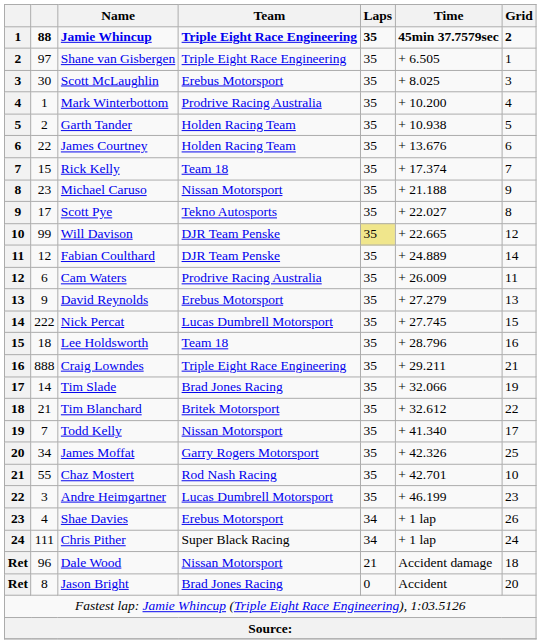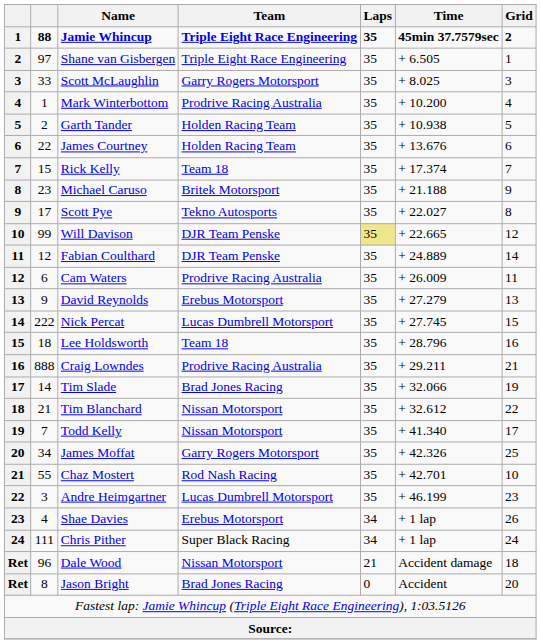 <table class="wikitable" style="font-size: 87%">
 <tr>
 <th></th>
 <th></th>
 <th>Name</th>
 <th>Team</th>
 <th>Laps</th>
 <th>Time</th>
 <th>Grid</th>
 </tr>
 <tr>
 <th>1</th>
 <td align="center"><strong>88</strong></td>
 <td> <strong><a href='#'>Jamie Whincup</a></strong></td>
 <td><strong><a href='#'>Triple Eight Race Engineering</a></strong></td>
 <td><strong>35</strong></td>
 <td><strong>45min 37.7579sec</strong></td>
 <td><strong>2</strong></td>
 </tr>
 <tr>
 <th>2</th>
 <td align="center">97</td>
 <td> <a href='#'>Shane van Gisbergen</a></td>
 <td><a href='#'>Triple Eight Race Engineering</a></td>
 <td>35</td>
 <td>+ 6.505</td>
 <td>1</td>
 </tr>
 <tr>
 <th>3</th>
-<td align="center">30</td>
+<td align="center">33</td>
 <td> <a href='#'>Scott McLaughlin</a></td>
-<td><a href='#'>Erebus Motorsport</a></td>
+<td><a href='#'>Garry Rogers Motorsport</a></td>
 <td>35</td>
 <td>+ 8.025</td>
 <td>3</td>
 </tr>
 <tr>
 <th>4</th>
 <td align="center">1</td>
 <td> <a href='#'>Mark Winterbottom</a></td>
 <td><a href='#'>Prodrive Racing Australia</a></td>
 <td>35</td>
 <td>+ 10.200</td>
 <td>4</td>
 </tr>
 <tr>
 <th>5</th>
 <td align="center">2</td>
 <td> <a href='#'>Garth Tander</a></td>
 <td><a href='#'>Holden Racing Team</a></td>
 <td>35</td>
 <td>+ 10.938</td>
 <td>5</td>
 </tr>
 <tr>
 <th>6</th>
 <td align="center">22</td>
 <td> <a href='#'>James Courtney</a></td>
 <td><a href='#'>Holden Racing Team</a></td>
 <td>35</td>
 <td>+ 13.676</td>
 <td>6</td>
 </tr>
 <tr>
 <th>7</th>
 <td align="center">15</td>
 <td> <a href='#'>Rick Kelly</a></td>
 <td><a href='#'>Team 18</a></td>
 <td>35</td>
 <td>+ 17.374</td>
 <td>7</td>
 </tr>
 <tr>
 <th>8</th>
 <td align="center">23</td>
 <td> <a href='#'>Michael Caruso</a></td>
-<td><a href='#'>Nissan Motorsport</a></td>
+<td><a href='#'>Britek Motorsport</a></td>
 <td>35</td>
 <td>+ 21.188</td>
 <td>9</td>
 </tr>
 <tr>
 <th>9</th>
 <td align="center">17</td>
 <td> <a href='#'>Scott Pye</a></td>
 <td><a href='#'>Tekno Autosports</a></td>
 <td>35</td>
 <td>+ 22.027</td>
 <td>8</td>
 </tr>
 <tr>
 <th>10</th>
 <td align="center">99</td>
 <td> <a href='#'>Will Davison</a></td>
 <td><a href='#'>DJR Team Penske</a></td>
 <td style="background: khaki;">35</td>
 <td>+ 22.665</td>
 <td>12</td>
 </tr>
 <tr>
 <th>11</th>
 <td align="center">12</td>
 <td> <a href='#'>Fabian Coulthard</a></td>
 <td><a href='#'>DJR Team Penske</a></td>
 <td>35</td>
 <td>+ 24.889</td>
 <td>14</td>
 </tr>
 <tr>
 <th>12</th>
 <td align="center">6</td>
 <td> <a href='#'>Cam Waters</a></td>
 <td><a href='#'>Prodrive Racing Australia</a></td>
 <td>35</td>
 <td>+ 26.009</td>
 <td>11</td>
 </tr>
 <tr>
 <th>13</th>
 <td align="center">9</td>
 <td> <a href='#'>David Reynolds</a></td>
 <td><a href='#'>Erebus Motorsport</a></td>
 <td>35</td>
 <td>+ 27.279</td>
 <td>13</td>
 </tr>
 <tr>
 <th>14</th>
 <td align="center">222</td>
 <td> <a href='#'>Nick Percat</a></td>
 <td><a href='#'>Lucas Dumbrell Motorsport</a></td>
 <td>35</td>
 <td>+ 27.745</td>
 <td>15</td>
 </tr>
 <tr>
 <th>15</th>
 <td align="center">18</td>
 <td> <a href='#'>Lee Holdsworth</a></td>
 <td><a href='#'>Team 18</a></td>
 <td>35</td>
 <td>+ 28.796</td>
 <td>16</td>
 </tr>
 <tr>
 <th>16</th>
 <td align="center">888</td>
 <td> <a href='#'>Craig Lowndes</a></td>
-<td><a href='#'>Triple Eight Race Engineering</a></td>
+<td><a href='#'>Prodrive Racing Australia</a></td>
 <td>35</td>
 <td>+ 29.211</td>
 <td>21</td>
 </tr>
 <tr>
 <th>17</th>
 <td align="center">14</td>
 <td> <a href='#'>Tim Slade</a></td>
 <td><a href='#'>Brad Jones Racing</a></td>
 <td>35</td>
 <td>+ 32.066</td>
 <td>19</td>
 </tr>
 <tr>
 <th>18</th>
 <td align="center">21</td>
 <td> <a href='#'>Tim Blanchard</a></td>
-<td><a href='#'>Britek Motorsport</a></td>
+<td><a href='#'>Nissan Motorsport</a></td>
 <td>35</td>
 <td>+ 32.612</td>
 <td>22</td>
 </tr>
 <tr>
 <th>19</th>
 <td align="center">7</td>
 <td> <a href='#'>Todd Kelly</a></td>
 <td><a href='#'>Nissan Motorsport</a></td>
 <td>35</td>
 <td>+ 41.340</td>
 <td>17</td>
 </tr>
 <tr>
 <th>20</th>
 <td align="center">34</td>
 <td> <a href='#'>James Moffat</a></td>
 <td><a href='#'>Garry Rogers Motorsport</a></td>
 <td>35</td>
 <td>+ 42.326</td>
 <td>25</td>
 </tr>
 <tr>
 <th>21</th>
 <td align="center">55</td>
 <td> <a href='#'>Chaz Mostert</a></td>
 <td><a href='#'>Rod Nash Racing</a></td>
 <td>35</td>
 <td>+ 42.701</td>
 <td>10</td>
 </tr>
 <tr>
 <th>22</th>
 <td align="center">3</td>
 <td> <a href='#'>Andre Heimgartner</a></td>
 <td><a href='#'>Lucas Dumbrell Motorsport</a></td>
 <td>35</td>
 <td>+ 46.199</td>
 <td>23</td>
 </tr>
 <tr>
 <th>23</th>
 <td align="center">4</td>
 <td> <a href='#'>Shae Davies</a></td>
 <td><a href='#'>Erebus Motorsport</a></td>
 <td>34</td>
 <td>+ 1 lap</td>
 <td>26</td>
 </tr>
 <tr>
 <th>24</th>
 <td align="center">111</td>
 <td> <a href='#'>Chris Pither</a></td>
 <td>Super Black Racing</td>
 <td>34</td>
 <td>+ 1 lap</td>
 <td>24</td>
 </tr>
 <tr>
 <th>Ret</th>
 <td align="center">96</td>
 <td> <a href='#'>Dale Wood</a></td>
 <td><a href='#'>Nissan Motorsport</a></td>
 <td>21</td>
 <td>Accident damage</td>
 <td>18</td>
 </tr>
 <tr>
 <th>Ret</th>
 <td align="center">8</td>
 <td> <a href='#'>Jason Bright</a></td>
 <td><a href='#'>Brad Jones Racing</a></td>
 <td>0</td>
 <td>Accident</td>
 <td>20</td>
 </tr>
 <tr>
 <td colspan=8 align="center"><em>Fastest lap: <a href='#'>Jamie Whincup</a> (<a href='#'>Triple Eight Race Engineering</a>), 1:03.5126</em></td>
 </tr>
 <tr>
 <th colspan=8>Source:</th>
 </tr>
 <tr>
 </tr>
 </table>
